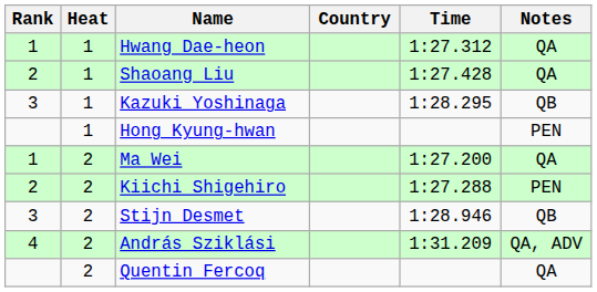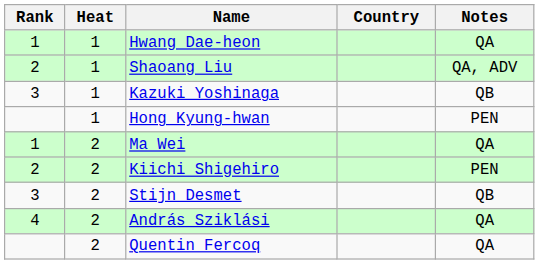 <table class="wikitable sortable" style="text-align:center" width=50%>
 <tr>
 <th>Rank</th>
 <th>Heat</th>
 <th>Name</th>
 <th>Country</th>
-<th>Time</th>
 <th>Notes</th>
 </tr>
 <tr bgcolor=ccffcc>
 <td>1</td>
 <td>1</td>
 <td align=left><a href='#'>Hwang Dae-heon</a></td>
 <td align=left></td>
-<td>1:27.312</td>
 <td>QA</td>
 </tr>
 <tr bgcolor=ccffcc>
 <td>2</td>
 <td>1</td>
 <td align=left><a href='#'>Shaoang Liu</a></td>
 <td align=left></td>
-<td>1:27.428</td>
-<td>QA</td>
+<td>QA,  ADV</td>
 </tr>
 <tr>
 <td>3</td>
 <td>1</td>
 <td align=left><a href='#'>Kazuki Yoshinaga</a></td>
 <td align=left></td>
-<td>1:28.295</td>
 <td>QB</td>
 </tr>
 <tr>
 <td></td>
 <td>1</td>
 <td align=left><a href='#'>Hong Kyung-hwan</a></td>
 <td align=left></td>
-<td></td>
 <td>PEN</td>
 </tr>
 <tr bgcolor=ccffcc>
 <td>1</td>
 <td>2</td>
 <td align=left><a href='#'>Ma Wei</a></td>
 <td align=left></td>
-<td>1:27.200</td>
 <td>QA</td>
 </tr>
 <tr bgcolor=ccffcc>
 <td>2</td>
 <td>2</td>
 <td align=left><a href='#'>Kiichi Shigehiro</a></td>
 <td align=left></td>
-<td>1:27.288</td>
 <td>PEN</td>
 </tr>
 <tr>
 <td>3</td>
 <td>2</td>
 <td align=left><a href='#'>Stijn Desmet</a></td>
 <td align=left></td>
-<td>1:28.946</td>
 <td>QB</td>
 </tr>
 <tr bgcolor=ccffcc>
 <td>4</td>
 <td>2</td>
 <td align=left><a href='#'>András Sziklási</a></td>
 <td align=left></td>
-<td>1:31.209</td>
-<td>QA,  ADV</td>
+<td>QA</td>
 </tr>
 <tr>
 <td></td>
 <td>2</td>
 <td align=left><a href='#'>Quentin Fercoq</a></td>
 <td align=left></td>
-<td></td>
 <td>QA</td>
 </tr>
 </table>
